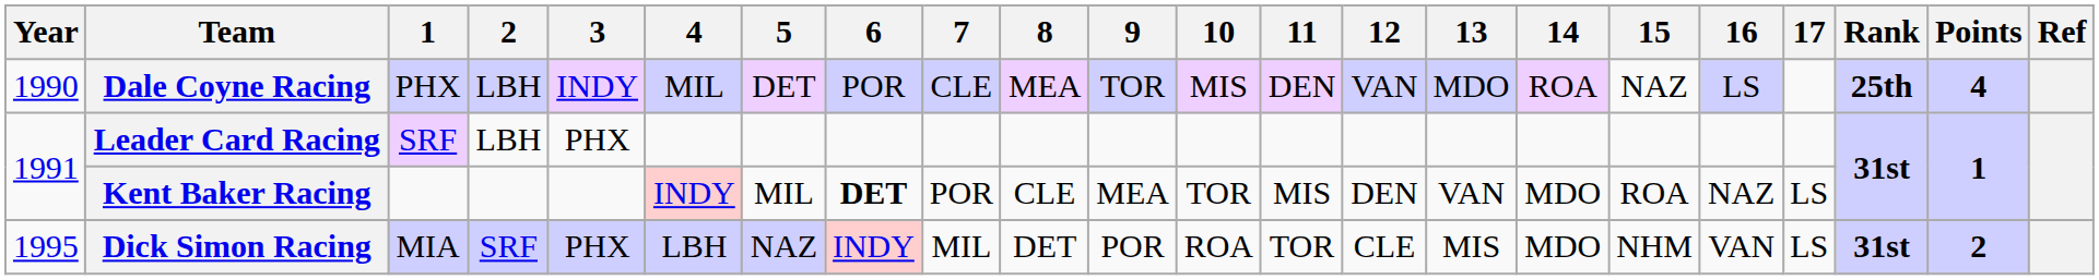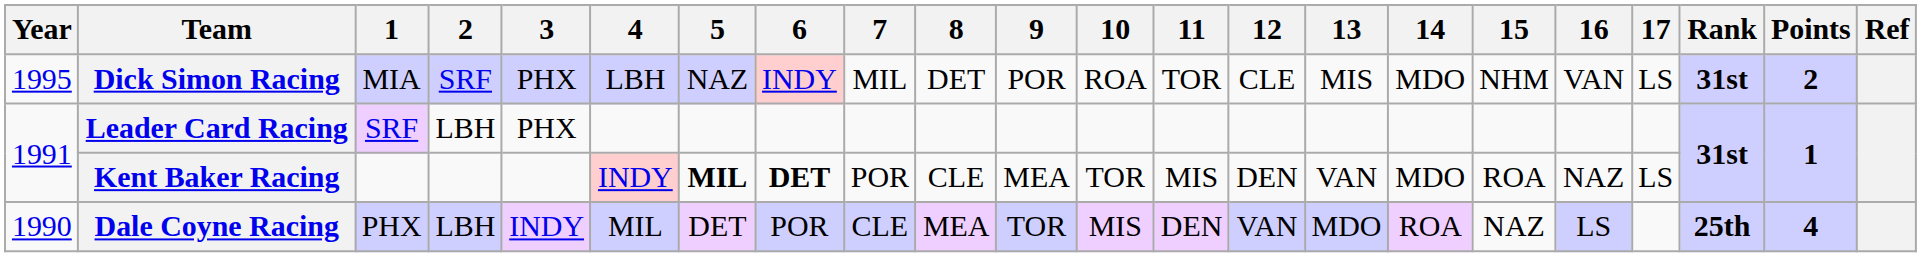 <table class="wikitable" style="text-align:center; font-size:95%">
 <tr>
 <th>Year</th>
 <th>Team</th>
 <th>1</th>
 <th>2</th>
 <th>3</th>
 <th>4</th>
 <th>5</th>
 <th>6</th>
 <th>7</th>
 <th>8</th>
 <th>9</th>
 <th>10</th>
 <th>11</th>
 <th>12</th>
 <th>13</th>
 <th>14</th>
 <th>15</th>
 <th>16</th>
 <th>17</th>
 <th>Rank</th>
 <th>Points</th>
 <th>Ref</th>
 </tr>
 <tr>
-<td><a href='#'>1990</a></td>
-<th><a href='#'>Dale Coyne Racing</a></th>
+<td><a href='#'>1995</a></td>
+<th><a href='#'>Dick Simon Racing</a></th>
+<td style="background:#CFCFFF;">MIA<br></td>
+<td style="background:#CFCFFF;"><a href='#'>SRF</a><br></td>
 <td style="background:#CFCFFF;">PHX<br></td>
 <td style="background:#CFCFFF;">LBH<br></td>
-<td style="background:#EFCFFF;"><a href='#'>INDY</a><br></td>
-<td style="background:#CFCFFF;">MIL<br></td>
-<td style="background:#EFCFFF;">DET<br></td>
-<td style="background:#CFCFFF;">POR<br></td>
-<td style="background:#CFCFFF;">CLE<br></td>
-<td style="background:#EFCFFF;">MEA<br></td>
-<td style="background:#CFCFFF;">TOR<br></td>
-<td style="background:#EFCFFF;">MIS<br></td>
-<td style="background:#EFCFFF;">DEN<br></td>
-<td style="background:#CFCFFF;">VAN<br></td>
-<td style="background:#CFCFFF;">MDO<br></td>
-<td style="background:#EFCFFF;">ROA<br></td>
-<td>NAZ</td>
-<td style="background:#CFCFFF;">LS<br></td>
-<td></td>
-<td style="background:#CFCFFF;"><strong>25th</strong></td>
-<td style="background:#CFCFFF;"><strong>4</strong></td>
+<td style="background:#CFCFFF;">NAZ<br></td>
+<td style="background:#FFCFCF;"><a href='#'>INDY</a><br></td>
+<td>MIL</td>
+<td>DET</td>
+<td>POR</td>
+<td>ROA</td>
+<td>TOR</td>
+<td>CLE</td>
+<td>MIS</td>
+<td>MDO</td>
+<td>NHM</td>
+<td>VAN</td>
+<td>LS</td>
+<td style="background:#CFCFFF;"><strong>31st</strong></td>
+<td style="background:#CFCFFF;"><strong>2</strong></td>
 <th></th>
 </tr>
 <tr>
 <td rowspan=2><a href='#'>1991</a></td>
 <th><a href='#'>Leader Card Racing</a></th>
 <td style="background:#EFCFFF;"><a href='#'>SRF</a><br></td>
 <td>LBH</td>
 <td>PHX</td>
 <td></td>
 <td></td>
 <td></td>
 <td></td>
 <td></td>
 <td></td>
 <td></td>
 <td></td>
 <td></td>
 <td></td>
 <td></td>
 <td></td>
 <td></td>
 <td></td>
 <td rowspan=2 style="background:#CFCFFF;"><strong>31st</strong></td>
 <td rowspan=2 style="background:#CFCFFF;"><strong>1</strong></td>
 <th rowspan=2></th>
 </tr>
 <tr>
 <th><a href='#'>Kent Baker Racing</a></th>
 <td></td>
 <td></td>
 <td></td>
 <td style="background:#FFCFCF;"><a href='#'>INDY</a><br></td>
-<td>MIL</td>
+<td><strong>MIL</strong></td>
 <td><strong>DET</strong></td>
 <td>POR</td>
 <td>CLE</td>
 <td>MEA</td>
 <td>TOR</td>
 <td>MIS</td>
 <td>DEN</td>
 <td>VAN</td>
 <td>MDO</td>
 <td>ROA</td>
 <td>NAZ</td>
 <td>LS</td>
 </tr>
 <tr>
-<td><a href='#'>1995</a></td>
-<th><a href='#'>Dick Simon Racing</a></th>
-<td style="background:#CFCFFF;">MIA<br></td>
-<td style="background:#CFCFFF;"><a href='#'>SRF</a><br></td>
+<td><a href='#'>1990</a></td>
+<th><a href='#'>Dale Coyne Racing</a></th>
 <td style="background:#CFCFFF;">PHX<br></td>
 <td style="background:#CFCFFF;">LBH<br></td>
-<td style="background:#CFCFFF;">NAZ<br></td>
-<td style="background:#FFCFCF;"><a href='#'>INDY</a><br></td>
-<td>MIL</td>
-<td>DET</td>
-<td>POR</td>
-<td>ROA</td>
-<td>TOR</td>
-<td>CLE</td>
-<td>MIS</td>
-<td>MDO</td>
-<td>NHM</td>
-<td>VAN</td>
-<td>LS</td>
-<td style="background:#CFCFFF;"><strong>31st</strong></td>
-<td style="background:#CFCFFF;"><strong>2</strong></td>
+<td style="background:#EFCFFF;"><a href='#'>INDY</a><br></td>
+<td style="background:#CFCFFF;">MIL<br></td>
+<td style="background:#EFCFFF;">DET<br></td>
+<td style="background:#CFCFFF;">POR<br></td>
+<td style="background:#CFCFFF;">CLE<br></td>
+<td style="background:#EFCFFF;">MEA<br></td>
+<td style="background:#CFCFFF;">TOR<br></td>
+<td style="background:#EFCFFF;">MIS<br></td>
+<td style="background:#EFCFFF;">DEN<br></td>
+<td style="background:#CFCFFF;">VAN<br></td>
+<td style="background:#CFCFFF;">MDO<br></td>
+<td style="background:#EFCFFF;">ROA<br></td>
+<td>NAZ</td>
+<td style="background:#CFCFFF;">LS<br></td>
+<td></td>
+<td style="background:#CFCFFF;"><strong>25th</strong></td>
+<td style="background:#CFCFFF;"><strong>4</strong></td>
 <th></th>
 </tr>
 </table>
